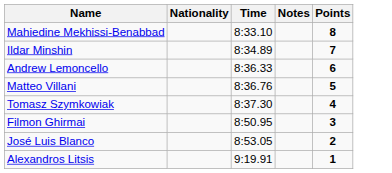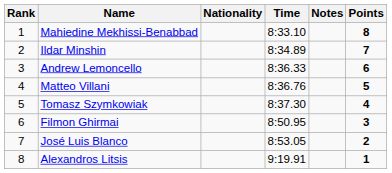 <table class="wikitable sortable" style="text-align:center">
 <tr>
+<th>Rank</th>
 <th>Name</th>
 <th>Nationality</th>
 <th>Time</th>
 <th>Notes</th>
 <th>Points</th>
 </tr>
 <tr>
+<td>1</td>
 <td align=left><a href='#'>Mahiedine Mekhissi-Benabbad</a></td>
 <td align=left></td>
 <td>8:33.10</td>
 <td></td>
 <td><strong>8</strong></td>
 </tr>
 <tr>
+<td>2</td>
 <td align=left><a href='#'>Ildar Minshin</a></td>
 <td align=left></td>
 <td>8:34.89</td>
 <td></td>
 <td><strong>7</strong></td>
 </tr>
 <tr>
+<td>3</td>
 <td align=left><a href='#'>Andrew Lemoncello</a></td>
 <td align=left></td>
 <td>8:36.33</td>
 <td></td>
 <td><strong>6</strong></td>
 </tr>
 <tr>
+<td>4</td>
 <td align=left><a href='#'>Matteo Villani</a></td>
 <td align=left></td>
 <td>8:36.76</td>
 <td></td>
 <td><strong>5</strong></td>
 </tr>
 <tr>
+<td>5</td>
 <td align=left><a href='#'>Tomasz Szymkowiak</a></td>
 <td align=left></td>
 <td>8:37.30</td>
 <td></td>
 <td><strong>4</strong></td>
 </tr>
 <tr>
+<td>6</td>
 <td align=left><a href='#'>Filmon Ghirmai</a></td>
 <td align=left></td>
 <td>8:50.95</td>
 <td></td>
 <td><strong>3</strong></td>
 </tr>
 <tr>
+<td>7</td>
 <td align=left><a href='#'>José Luis Blanco</a></td>
 <td align=left></td>
 <td>8:53.05</td>
 <td></td>
 <td><strong>2</strong></td>
 </tr>
 <tr>
+<td>8</td>
 <td align=left><a href='#'>Alexandros Litsis</a></td>
 <td align=left></td>
 <td>9:19.91</td>
 <td></td>
 <td><strong>1</strong></td>
 </tr>
 </table>
